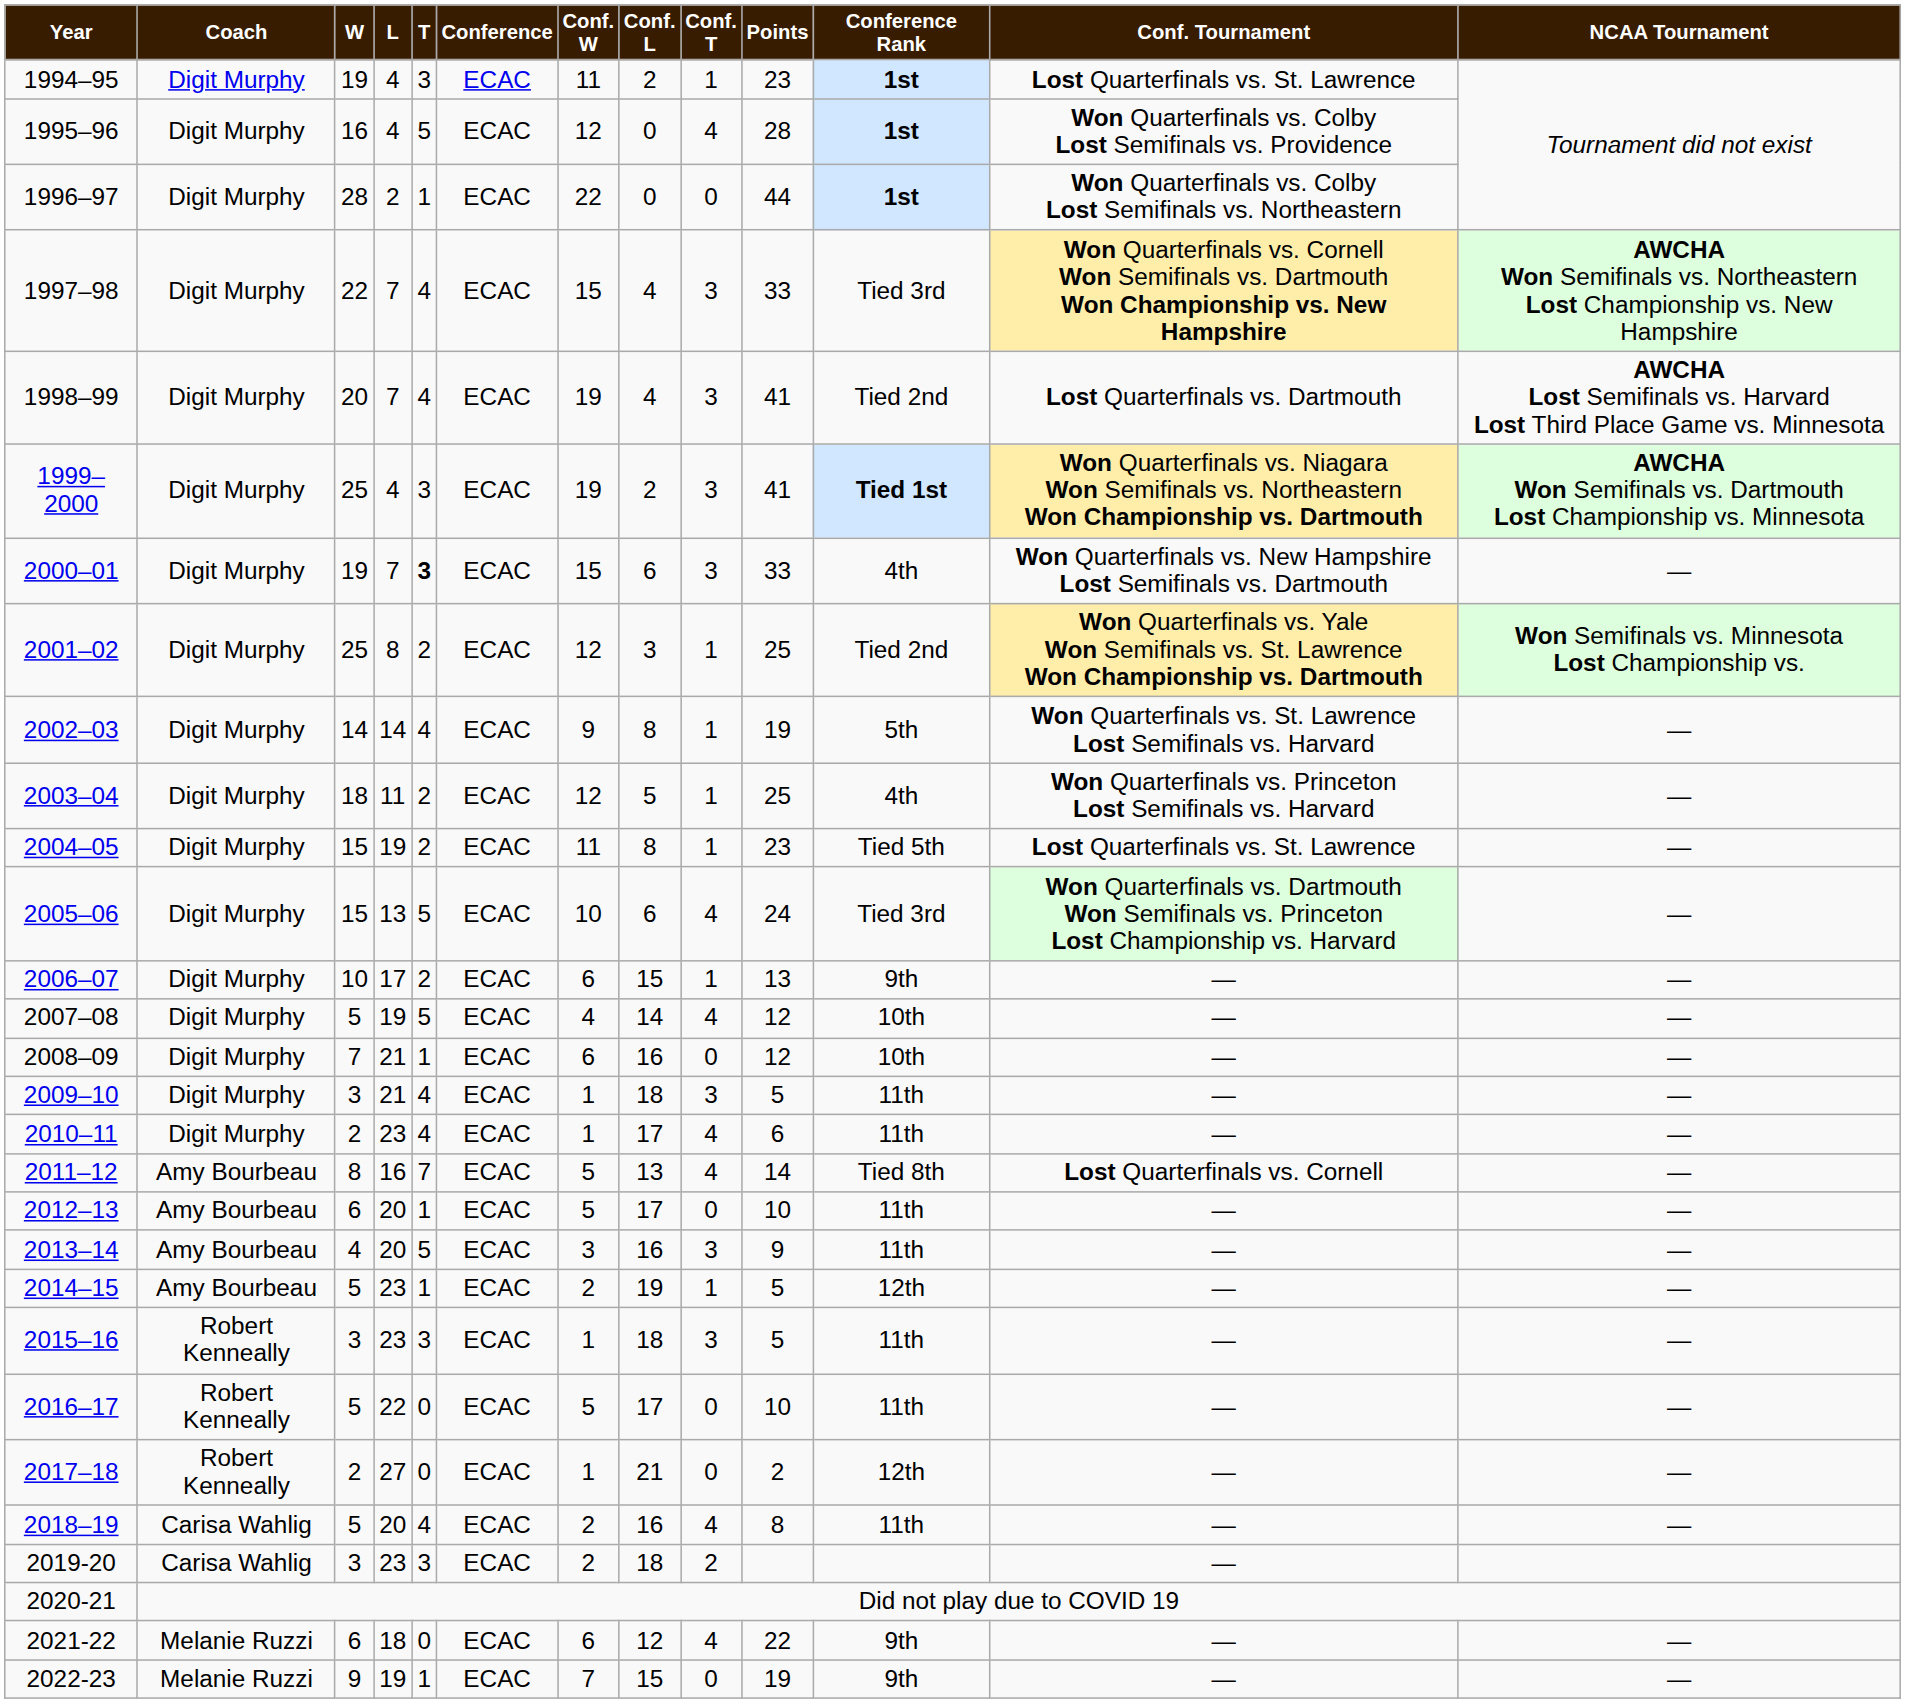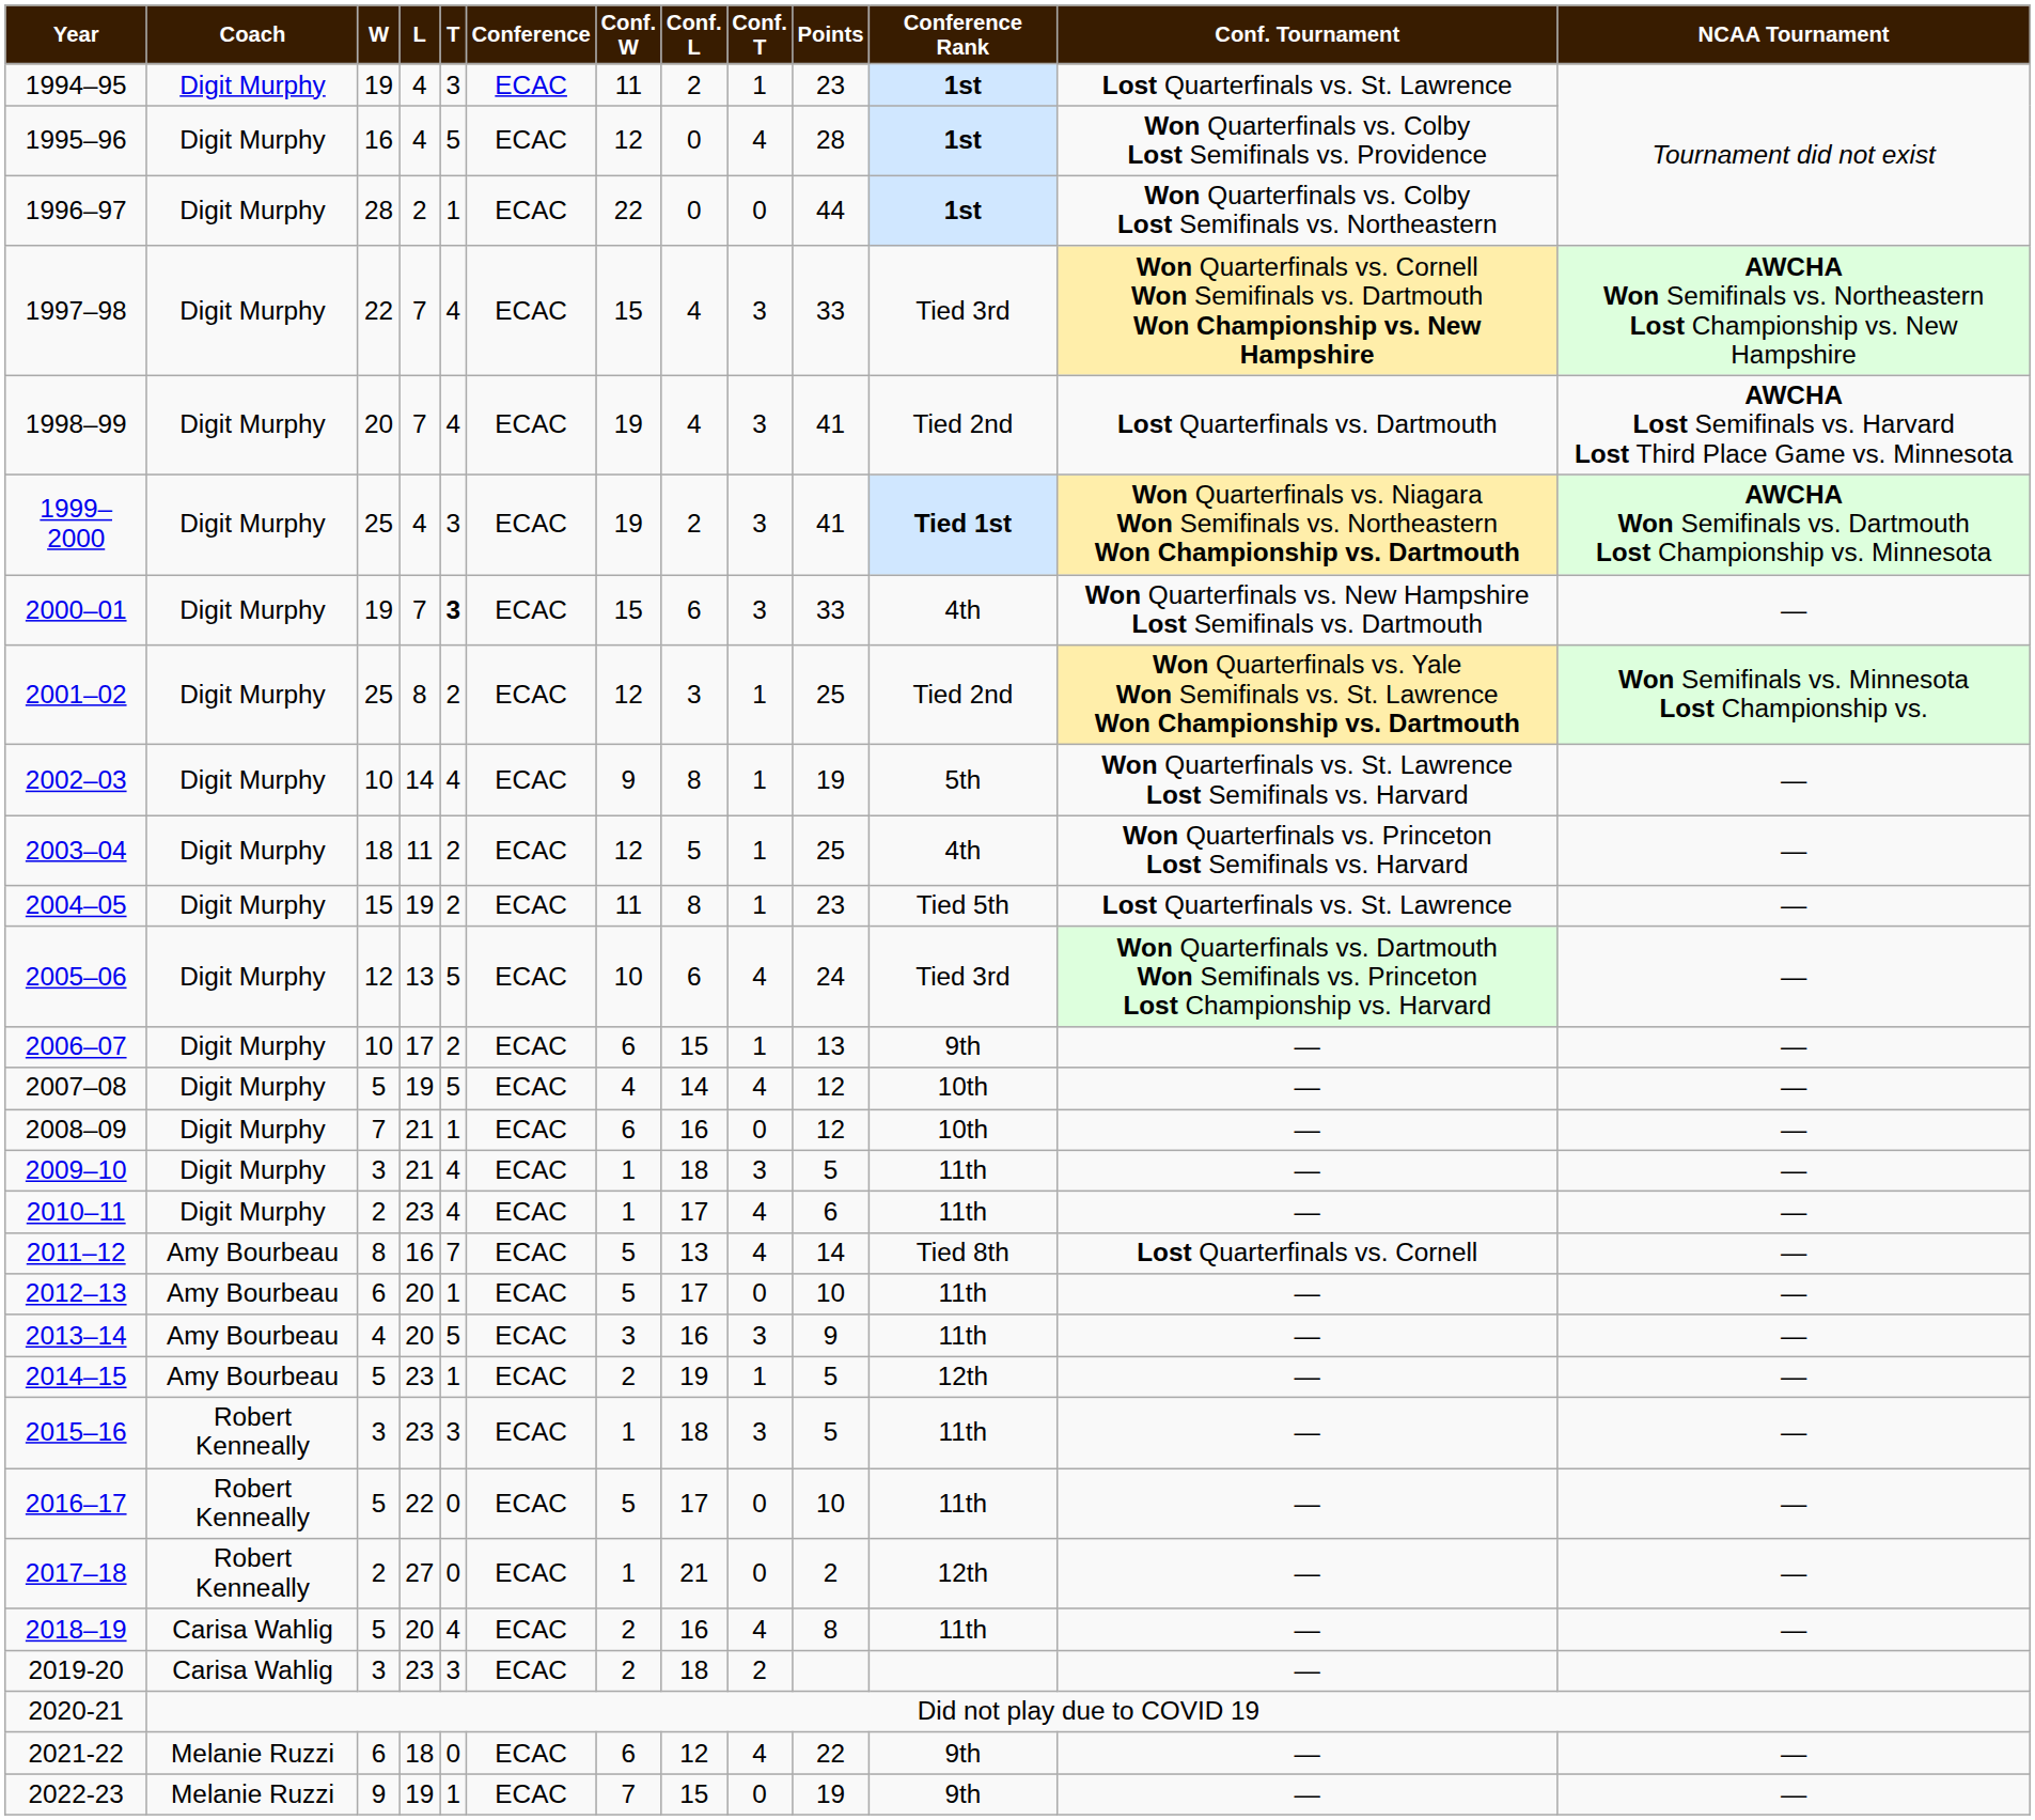 <table class="wikitable">
 <tr align="center"  style=" background:#381C00; color:#FFFFFF; font-size:smaller;">
 <td><strong>Year</strong></td>
 <td><strong>Coach</strong></td>
 <td><strong>W</strong></td>
 <td><strong>L</strong></td>
 <td><strong>T</strong></td>
 <td><strong>Conference</strong></td>
 <td><strong>Conf. <br> W</strong></td>
 <td><strong>Conf. <br> L</strong></td>
 <td><strong>Conf. <br> T</strong></td>
 <td><strong>Points</strong></td>
 <td><strong>Conference Rank</strong></td>
 <td><strong>Conf. Tournament</strong></td>
 <td><strong>NCAA Tournament</strong></td>
 </tr>
 <tr align="center" bgcolor="">
 <td>1994–95</td>
 <td><a href='#'>Digit Murphy</a></td>
 <td>19</td>
 <td>4</td>
 <td>3</td>
 <td><a href='#'>ECAC</a></td>
 <td>11</td>
 <td>2</td>
 <td>1</td>
 <td>23</td>
 <td style="background: #d0e7ff;"><strong>1st</strong></td>
 <td><strong>Lost</strong> Quarterfinals vs. St. Lawrence </td>
 <td rowspan="3;"><em>Tournament did not exist</em></td>
 </tr>
 <tr align="center" bgcolor="">
 <td>1995–96</td>
 <td>Digit Murphy</td>
 <td>16</td>
 <td>4</td>
 <td>5</td>
 <td>ECAC</td>
 <td>12</td>
 <td>0</td>
 <td>4</td>
 <td>28</td>
 <td style="background: #d0e7ff;"><strong>1st</strong></td>
 <td><strong>Won</strong> Quarterfinals vs. Colby  <br> <strong>Lost</strong> Semifinals vs. Providence </td>
 </tr>
 <tr align="center" bgcolor="">
 <td>1996–97</td>
 <td>Digit Murphy</td>
 <td>28</td>
 <td>2</td>
 <td>1</td>
 <td>ECAC</td>
 <td>22</td>
 <td>0</td>
 <td>0</td>
 <td>44</td>
 <td style="background: #d0e7ff;"><strong>1st</strong></td>
 <td><strong>Won</strong> Quarterfinals vs. Colby  <br> <strong>Lost</strong> Semifinals vs. Northeastern </td>
 </tr>
 <tr align="center" bgcolor="">
 <td>1997–98</td>
 <td>Digit Murphy</td>
 <td>22</td>
 <td>7</td>
 <td>4</td>
 <td>ECAC</td>
 <td>15</td>
 <td>4</td>
 <td>3</td>
 <td>33</td>
 <td>Tied 3rd</td>
 <td style="background: #ffeeaa;"><strong>Won</strong> Quarterfinals vs. Cornell  <br> <strong>Won</strong> Semifinals vs. Dartmouth  <br> <strong>Won Championship vs. New Hampshire </strong></td>
 <td style="background: #ddffdd;"><strong>AWCHA</strong> <br> <strong>Won</strong> Semifinals vs. Northeastern  <br> <strong>Lost</strong> Championship vs. New Hampshire </td>
 </tr>
 <tr align="center" bgcolor="">
 <td>1998–99</td>
 <td>Digit Murphy</td>
 <td>20</td>
 <td>7</td>
 <td>4</td>
 <td>ECAC</td>
 <td>19</td>
 <td>4</td>
 <td>3</td>
 <td>41</td>
 <td>Tied 2nd</td>
 <td><strong>Lost</strong> Quarterfinals vs. Dartmouth </td>
 <td><strong>AWCHA</strong> <br> <strong>Lost</strong> Semifinals vs. Harvard  <br> <strong>Lost</strong> Third Place Game vs. Minnesota </td>
 </tr>
 <tr align="center" bgcolor="">
 <td><a href='#'>1999–2000</a></td>
 <td>Digit Murphy</td>
 <td>25</td>
 <td>4</td>
 <td>3</td>
 <td>ECAC</td>
 <td>19</td>
 <td>2</td>
 <td>3</td>
 <td>41</td>
 <td style="background: #d0e7ff;"><strong>Tied 1st</strong></td>
 <td style="background: #ffeeaa;"><strong>Won</strong> Quarterfinals vs. Niagara  <br> <strong>Won</strong> Semifinals vs. Northeastern  <br> <strong>Won Championship vs. Dartmouth </strong></td>
 <td style="background: #ddffdd;"><strong>AWCHA</strong> <br> <strong>Won</strong> Semifinals vs. Dartmouth  <br> <strong>Lost</strong> Championship vs. Minnesota </td>
 </tr>
 <tr align="center" bgcolor="">
 <td><a href='#'>2000–01</a></td>
 <td>Digit Murphy</td>
 <td>19</td>
 <td>7</td>
 <td><strong>3</strong></td>
 <td>ECAC</td>
 <td>15</td>
 <td>6</td>
 <td>3</td>
 <td>33</td>
 <td>4th</td>
 <td><strong>Won</strong> Quarterfinals vs. New Hampshire  <br> <strong>Lost</strong> Semifinals vs. Dartmouth </td>
 <td>—</td>
 </tr>
 <tr align="center" bgcolor="">
 <td><a href='#'>2001–02</a></td>
 <td>Digit Murphy</td>
 <td>25</td>
 <td>8</td>
 <td>2</td>
 <td>ECAC</td>
 <td>12</td>
 <td>3</td>
 <td>1</td>
 <td>25</td>
 <td>Tied 2nd</td>
 <td style="background: #ffeeaa;"><strong>Won</strong> Quarterfinals vs. Yale  <br> <strong>Won</strong> Semifinals vs. St. Lawrence  <br> <strong>Won Championship vs. Dartmouth </strong></td>
 <td style="background: #ddffdd;"><strong>Won</strong> Semifinals vs. Minnesota  <br> <strong>Lost</strong> Championship vs.  </td>
 </tr>
 <tr align="center" bgcolor="">
 <td><a href='#'>2002–03</a></td>
 <td>Digit Murphy</td>
-<td>14</td>
+<td>10</td>
 <td>14</td>
 <td>4</td>
 <td>ECAC</td>
 <td>9</td>
 <td>8</td>
 <td>1</td>
 <td>19</td>
 <td>5th</td>
 <td><strong>Won</strong> Quarterfinals vs. St. Lawrence  <br> <strong>Lost</strong> Semifinals vs. Harvard </td>
 <td>—</td>
 </tr>
 <tr align="center" bgcolor="">
 <td><a href='#'>2003–04</a></td>
 <td>Digit Murphy</td>
 <td>18</td>
 <td>11</td>
 <td>2</td>
 <td>ECAC</td>
 <td>12</td>
 <td>5</td>
 <td>1</td>
 <td>25</td>
 <td>4th</td>
 <td><strong>Won</strong> Quarterfinals vs. Princeton  <br> <strong>Lost</strong> Semifinals vs. Harvard </td>
 <td>—</td>
 </tr>
 <tr align="center" bgcolor="">
 <td><a href='#'>2004–05</a></td>
 <td>Digit Murphy</td>
 <td>15</td>
 <td>19</td>
 <td>2</td>
 <td>ECAC</td>
 <td>11</td>
 <td>8</td>
 <td>1</td>
 <td>23</td>
 <td>Tied 5th</td>
 <td><strong>Lost</strong> Quarterfinals vs. St. Lawrence </td>
 <td>—</td>
 </tr>
 <tr align="center" bgcolor="">
 <td><a href='#'>2005–06</a></td>
 <td>Digit Murphy</td>
-<td>15</td>
+<td>12</td>
 <td>13</td>
 <td>5</td>
 <td>ECAC</td>
 <td>10</td>
 <td>6</td>
 <td>4</td>
 <td>24</td>
 <td>Tied 3rd</td>
 <td style="background: #ddffdd;"><strong>Won</strong> Quarterfinals vs. Dartmouth  <br> <strong>Won</strong> Semifinals vs. Princeton  <br> <strong>Lost</strong> Championship vs. Harvard </td>
 <td>—</td>
 </tr>
 <tr align="center" bgcolor="">
 <td><a href='#'>2006–07</a></td>
 <td>Digit Murphy</td>
 <td>10</td>
 <td>17</td>
 <td>2</td>
 <td>ECAC</td>
 <td>6</td>
 <td>15</td>
 <td>1</td>
 <td>13</td>
 <td>9th</td>
 <td>—</td>
 <td>—</td>
 </tr>
 <tr align="center" bgcolor="">
 <td>2007–08</td>
 <td>Digit Murphy</td>
 <td>5</td>
 <td>19</td>
 <td>5</td>
 <td>ECAC</td>
 <td>4</td>
 <td>14</td>
 <td>4</td>
 <td>12</td>
 <td>10th</td>
 <td>—</td>
 <td>—</td>
 </tr>
 <tr align="center" bgcolor="">
 <td>2008–09</td>
 <td>Digit Murphy</td>
 <td>7</td>
 <td>21</td>
 <td>1</td>
 <td>ECAC</td>
 <td>6</td>
 <td>16</td>
 <td>0</td>
 <td>12</td>
 <td>10th</td>
 <td>—</td>
 <td>—</td>
 </tr>
 <tr align="center" bgcolor="">
 <td><a href='#'>2009–10</a></td>
 <td>Digit Murphy</td>
 <td>3</td>
 <td>21</td>
 <td>4</td>
 <td>ECAC</td>
 <td>1</td>
 <td>18</td>
 <td>3</td>
 <td>5</td>
 <td>11th</td>
 <td>—</td>
 <td>—</td>
 </tr>
 <tr align="center" bgcolor="">
 <td><a href='#'>2010–11</a></td>
 <td>Digit Murphy</td>
 <td>2</td>
 <td>23</td>
 <td>4</td>
 <td>ECAC</td>
 <td>1</td>
 <td>17</td>
 <td>4</td>
 <td>6</td>
 <td>11th</td>
 <td>—</td>
 <td>—</td>
 </tr>
 <tr align="center" bgcolor="">
 <td><a href='#'>2011–12</a></td>
 <td>Amy Bourbeau</td>
 <td>8</td>
 <td>16</td>
 <td>7</td>
 <td>ECAC</td>
 <td>5</td>
 <td>13</td>
 <td>4</td>
 <td>14</td>
 <td>Tied 8th</td>
 <td><strong>Lost</strong> Quarterfinals vs. Cornell </td>
 <td>—</td>
 </tr>
 <tr align="center" bgcolor="">
 <td><a href='#'>2012–13</a></td>
 <td>Amy Bourbeau</td>
 <td>6</td>
 <td>20</td>
 <td>1</td>
 <td>ECAC</td>
 <td>5</td>
 <td>17</td>
 <td>0</td>
 <td>10</td>
 <td>11th</td>
 <td>—</td>
 <td>—</td>
 </tr>
 <tr align="center" bgcolor="">
 <td><a href='#'>2013–14</a></td>
 <td>Amy Bourbeau</td>
 <td>4</td>
 <td>20</td>
 <td>5</td>
 <td>ECAC</td>
 <td>3</td>
 <td>16</td>
 <td>3</td>
 <td>9</td>
 <td>11th</td>
 <td>—</td>
 <td>—</td>
 </tr>
 <tr align="center" bgcolor="">
 <td><a href='#'>2014–15</a></td>
 <td>Amy Bourbeau</td>
 <td>5</td>
 <td>23</td>
 <td>1</td>
 <td>ECAC</td>
 <td>2</td>
 <td>19</td>
 <td>1</td>
 <td>5</td>
 <td>12th</td>
 <td>—</td>
 <td>—</td>
 </tr>
 <tr align="center" bgcolor="">
 <td><a href='#'>2015–16</a></td>
 <td>Robert Kenneally</td>
 <td>3</td>
 <td>23</td>
 <td>3</td>
 <td>ECAC</td>
 <td>1</td>
 <td>18</td>
 <td>3</td>
 <td>5</td>
 <td>11th</td>
 <td>—</td>
 <td>—</td>
 </tr>
 <tr align="center" bgcolor="">
 <td><a href='#'>2016–17</a></td>
 <td>Robert Kenneally</td>
 <td>5</td>
 <td>22</td>
 <td>0</td>
 <td>ECAC</td>
 <td>5</td>
 <td>17</td>
 <td>0</td>
 <td>10</td>
 <td>11th</td>
 <td>—</td>
 <td>—</td>
 </tr>
 <tr align="center" bgcolor="">
 <td><a href='#'>2017–18</a></td>
 <td>Robert Kenneally</td>
 <td>2</td>
 <td>27</td>
 <td>0</td>
 <td>ECAC</td>
 <td>1</td>
 <td>21</td>
 <td>0</td>
 <td>2</td>
 <td>12th</td>
 <td>—</td>
 <td>—</td>
 </tr>
 <tr align="center" bgcolor="">
 <td><a href='#'>2018–19</a></td>
 <td>Carisa Wahlig</td>
 <td>5</td>
 <td>20</td>
 <td>4</td>
 <td>ECAC</td>
 <td>2</td>
 <td>16</td>
 <td>4</td>
 <td>8</td>
 <td>11th</td>
 <td>—</td>
 <td>—</td>
 </tr>
 <tr align="center" bgcolor="">
 <td>2019-20</td>
 <td>Carisa Wahlig</td>
 <td>3</td>
 <td>23</td>
 <td>3</td>
 <td>ECAC</td>
 <td>2</td>
 <td>18</td>
 <td>2</td>
 <td></td>
 <td></td>
 <td>—</td>
 <td></td>
 </tr>
 <tr align="center" bgcolor="">
 <td>2020-21</td>
 <td colspan="12">Did not play due to COVID 19</td>
 </tr>
 <tr align="center" bgcolor="">
 <td>2021-22</td>
 <td>Melanie Ruzzi</td>
 <td>6</td>
 <td>18</td>
 <td>0</td>
 <td>ECAC</td>
 <td>6</td>
 <td>12</td>
 <td>4</td>
 <td>22</td>
 <td>9th</td>
 <td>—</td>
 <td>—</td>
 </tr>
 <tr align="center" bgcolor="">
 <td>2022-23</td>
 <td>Melanie Ruzzi</td>
 <td>9</td>
 <td>19</td>
 <td>1</td>
 <td>ECAC</td>
 <td>7</td>
 <td>15</td>
 <td>0</td>
 <td>19</td>
 <td>9th</td>
 <td>—</td>
 <td>—</td>
 </tr>
 </table>
